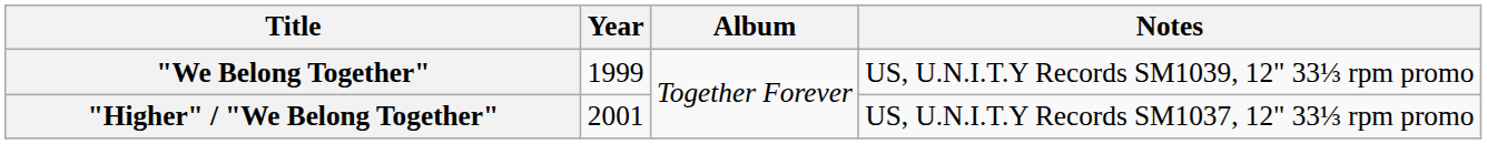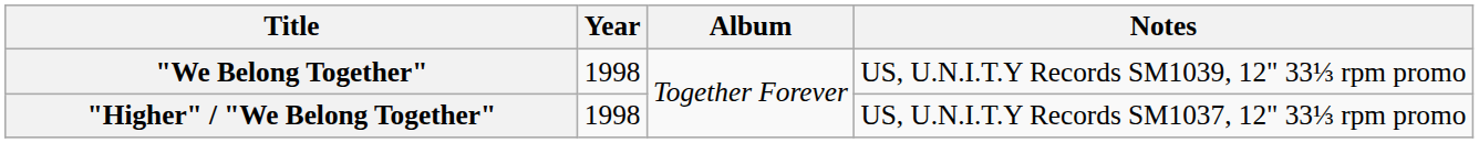 <table class="wikitable plainrowheaders" style="text-align:center;">
 <tr>
 <th scope="col" rowspan="1" style="width:20em;">Title</th>
 <th scope="col" rowspan="1" style="width:1em;">Year</th>
 <th scope="col" rowspan="1">Album</th>
 <th scope="col" rowspan="1">Notes</th>
 </tr>
 <tr>
 <th scope="row">"We Belong Together"</th>
-<td>1999</td>
+<td>1998</td>
 <td align="left" rowspan="2"><em>Together Forever</em></td>
 <td align="left">US, U.N.I.T.Y Records SM1039, 12" 33⅓ rpm promo</td>
 </tr>
 <tr>
 <th scope="row">"Higher" / "We Belong Together"</th>
-<td>2001</td>
+<td>1998</td>
 <td align="left">US, U.N.I.T.Y Records SM1037, 12" 33⅓ rpm promo</td>
 </tr>
 </table>
